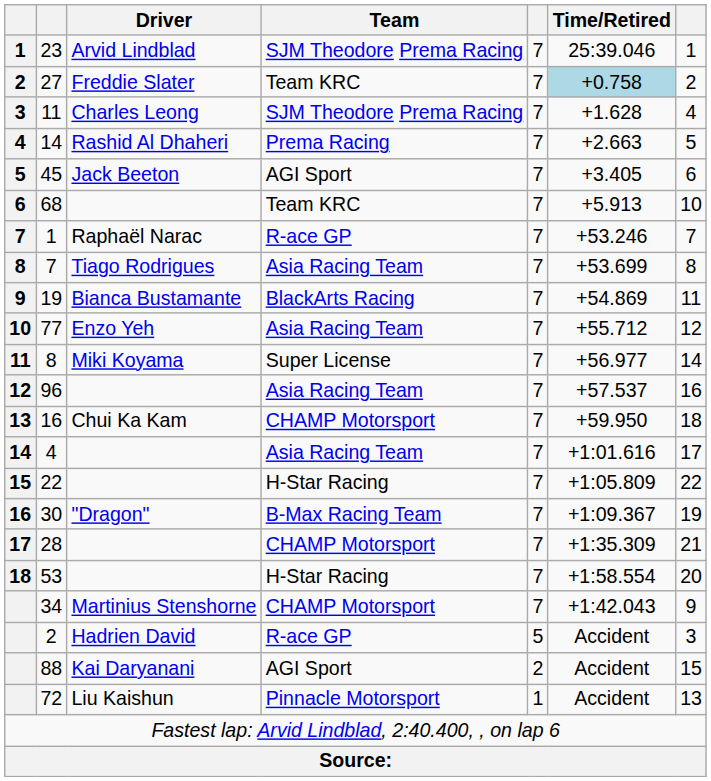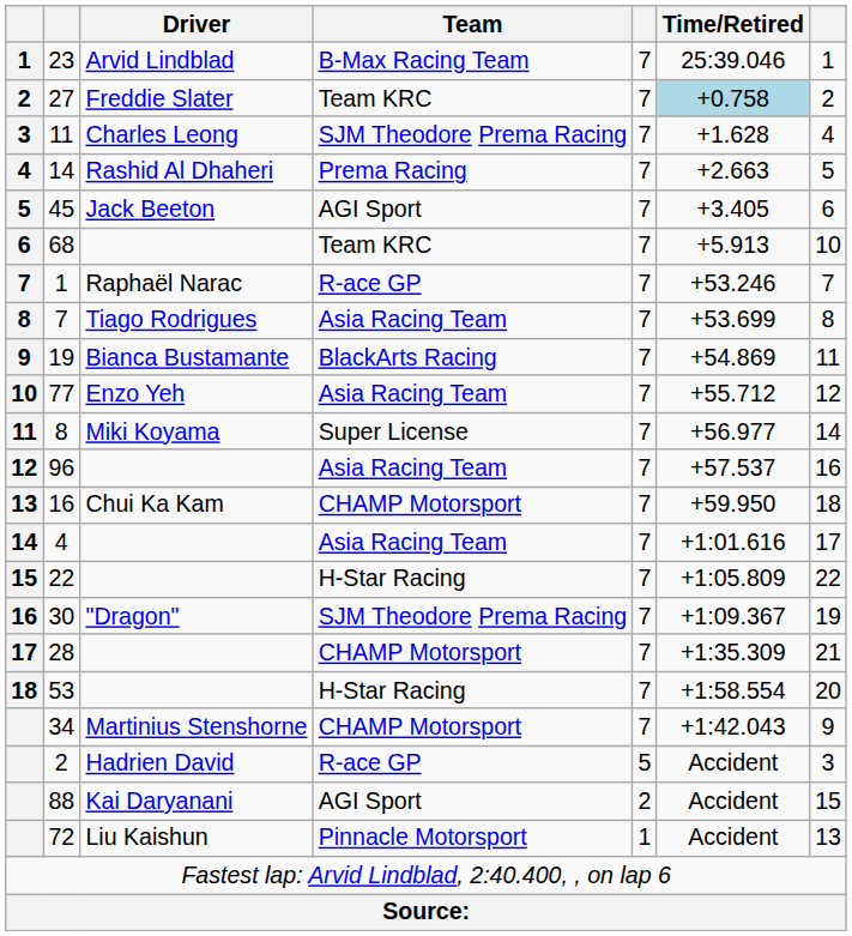 <table class="wikitable" style="font-size:85%;">
 <tr>
 <th scope="col"></th>
 <th scope="col"></th>
 <th scope="col">Driver</th>
 <th scope="col">Team</th>
 <th scope="col"></th>
 <th scope="col">Time/Retired</th>
 <th scope="col"></th>
 </tr>
 <tr>
 <th scope="row">1</th>
 <td align="center">23</td>
 <td> <a href='#'>Arvid Lindblad</a></td>
-<td> <a href='#'>SJM Theodore</a> <a href='#'>Prema Racing</a></td>
+<td> <a href='#'>B-Max Racing Team</a></td>
 <td align="center">7</td>
 <td align="center">25:39.046</td>
 <td align="center">1</td>
 </tr>
 <tr>
 <th scope="row">2</th>
 <td align="center">27</td>
 <td> <a href='#'>Freddie Slater</a></td>
 <td> Team KRC</td>
 <td align="center">7</td>
 <td align="center" style="background: lightblue;">+0.758</td>
 <td align="center">2</td>
 </tr>
 <tr>
 <th scope="row">3</th>
 <td align="center">11</td>
 <td> <a href='#'>Charles Leong</a></td>
 <td> <a href='#'>SJM Theodore</a> <a href='#'>Prema Racing</a></td>
 <td align="center">7</td>
 <td align="center">+1.628</td>
 <td align="center">4</td>
 </tr>
 <tr>
 <th scope="row">4</th>
 <td align="center">14</td>
 <td> <a href='#'>Rashid Al Dhaheri</a></td>
 <td> <a href='#'>Prema Racing</a></td>
 <td align="center">7</td>
 <td align="center">+2.663</td>
 <td align="center">5</td>
 </tr>
 <tr>
 <th scope="row">5</th>
 <td align="center">45</td>
 <td> <a href='#'>Jack Beeton</a></td>
 <td> AGI Sport</td>
 <td align="center">7</td>
 <td align="center">+3.405</td>
 <td align="center">6</td>
 </tr>
 <tr>
 <th scope="row">6</th>
 <td align="center">68</td>
 <td> </td>
 <td> Team KRC</td>
 <td align="center">7</td>
 <td align="center">+5.913</td>
 <td align="center">10</td>
 </tr>
 <tr>
 <th scope="row">7</th>
 <td align="center">1</td>
 <td> Raphaël Narac</td>
 <td> <a href='#'>R-ace GP</a></td>
 <td align="center">7</td>
 <td align="center">+53.246</td>
 <td align="center">7</td>
 </tr>
 <tr>
 <th scope="row">8</th>
 <td align="center">7</td>
 <td> <a href='#'>Tiago Rodrigues</a></td>
 <td> <a href='#'>Asia Racing Team</a></td>
 <td align="center">7</td>
 <td align="center">+53.699</td>
 <td align="center">8</td>
 </tr>
 <tr>
 <th scope="row">9</th>
 <td align="center">19</td>
 <td> <a href='#'>Bianca Bustamante</a></td>
 <td> <a href='#'>BlackArts Racing</a></td>
 <td align="center">7</td>
 <td align="center">+54.869</td>
 <td align="center">11</td>
 </tr>
 <tr>
 <th scope="row">10</th>
 <td align="center">77</td>
 <td> <a href='#'>Enzo Yeh</a></td>
 <td> <a href='#'>Asia Racing Team</a></td>
 <td align="center">7</td>
 <td align="center">+55.712</td>
 <td align="center">12</td>
 </tr>
 <tr>
 <th scope="row">11</th>
 <td align="center">8</td>
 <td> <a href='#'>Miki Koyama</a></td>
 <td> Super License</td>
 <td align="center">7</td>
 <td align="center">+56.977</td>
 <td align="center">14</td>
 </tr>
 <tr>
 <th scope="row">12</th>
 <td align="center">96</td>
 <td> </td>
 <td> <a href='#'>Asia Racing Team</a></td>
 <td align="center">7</td>
 <td align="center">+57.537</td>
 <td align="center">16</td>
 </tr>
 <tr>
 <th scope="row">13</th>
 <td align="center">16</td>
 <td> Chui Ka Kam</td>
 <td> <a href='#'>CHAMP Motorsport</a></td>
 <td align="center">7</td>
 <td align="center">+59.950</td>
 <td align="center">18</td>
 </tr>
 <tr>
 <th scope="row">14</th>
 <td align="center">4</td>
 <td> </td>
 <td> <a href='#'>Asia Racing Team</a></td>
 <td align="center">7</td>
 <td align="center">+1:01.616</td>
 <td align="center">17</td>
 </tr>
 <tr>
 <th scope="row">15</th>
 <td align="center">22</td>
 <td> </td>
 <td> H-Star Racing</td>
 <td align="center">7</td>
 <td align="center">+1:05.809</td>
 <td align="center">22</td>
 </tr>
 <tr>
 <th scope="row">16</th>
 <td align="center">30</td>
 <td> <a href='#'>"Dragon"</a></td>
-<td> <a href='#'>B-Max Racing Team</a></td>
+<td> <a href='#'>SJM Theodore</a> <a href='#'>Prema Racing</a></td>
 <td align="center">7</td>
 <td align="center">+1:09.367</td>
 <td align="center">19</td>
 </tr>
 <tr>
 <th scope="row">17</th>
 <td align="center">28</td>
 <td> </td>
 <td> <a href='#'>CHAMP Motorsport</a></td>
 <td align="center">7</td>
 <td align="center">+1:35.309</td>
 <td align="center">21</td>
 </tr>
 <tr>
 <th scope="row">18</th>
 <td align="center">53</td>
 <td> </td>
 <td> H-Star Racing</td>
 <td align="center">7</td>
 <td align="center">+1:58.554</td>
 <td align="center">20</td>
 </tr>
 <tr>
 <th scope="row"></th>
 <td align="center">34</td>
 <td> <a href='#'>Martinius Stenshorne</a></td>
 <td> <a href='#'>CHAMP Motorsport</a></td>
 <td align="center">7</td>
 <td align="center">+1:42.043</td>
 <td align="center">9</td>
 </tr>
 <tr>
 <th scope="row"></th>
 <td align="center">2</td>
 <td> <a href='#'>Hadrien David</a></td>
 <td> <a href='#'>R-ace GP</a></td>
 <td align="center">5</td>
 <td align="center">Accident</td>
 <td align="center">3</td>
 </tr>
 <tr>
 <th scope="row"></th>
 <td align="center">88</td>
 <td> <a href='#'>Kai Daryanani</a></td>
 <td> AGI Sport</td>
 <td align="center">2</td>
 <td align="center">Accident</td>
 <td align="center">15</td>
 </tr>
 <tr>
 <th scope="row"></th>
 <td align="center">72</td>
 <td> Liu Kaishun</td>
 <td> <a href='#'>Pinnacle Motorsport</a></td>
 <td align="center">1</td>
 <td align="center">Accident</td>
 <td align="center">13</td>
 </tr>
 <tr>
 <td align=center colspan=7><em>Fastest lap: <a href='#'>Arvid Lindblad</a>, 2:40.400, , on lap 6</em></td>
 </tr>
 <tr>
 <th colspan="7">Source:</th>
 </tr>
 </table>
